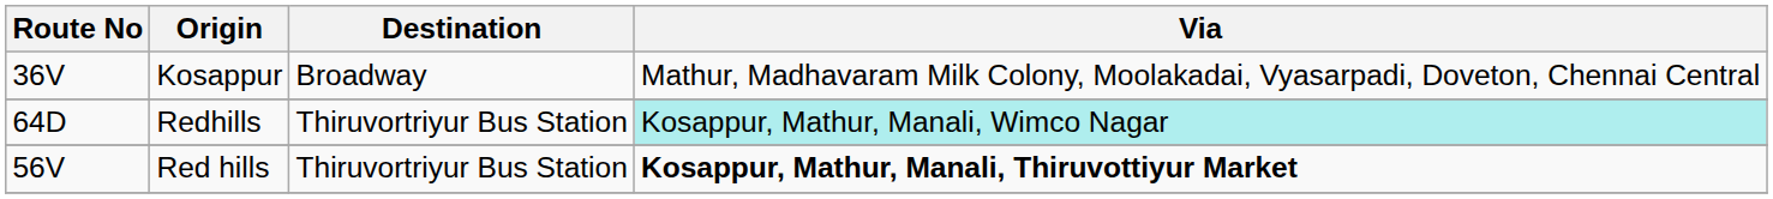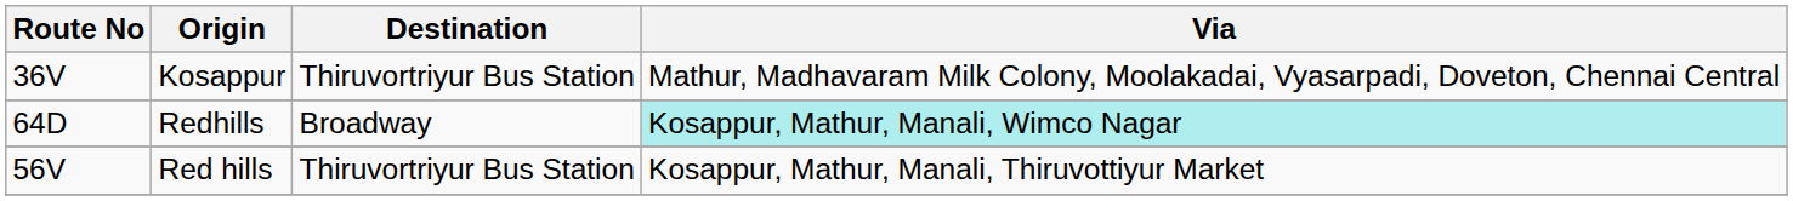 <table class="sortable wikitable">
 <tr>
 <th>Route No</th>
 <th>Origin</th>
 <th>Destination</th>
 <th>Via</th>
 </tr>
 <tr>
 <td>36V</td>
 <td>Kosappur</td>
-<td>Broadway</td>
+<td>Thiruvortriyur Bus Station</td>
 <td>Mathur, Madhavaram Milk Colony, Moolakadai, Vyasarpadi, Doveton, Chennai Central</td>
 </tr>
 <tr>
 </tr>
 <tr>
 </tr>
 <tr>
 <td>64D</td>
 <td>Redhills</td>
-<td>Thiruvortriyur Bus Station</td>
+<td>Broadway</td>
 <td style="background: paleturquoise;">Kosappur, Mathur, Manali, Wimco Nagar</td>
 </tr>
 <tr>
 </tr>
 <tr>
 <td>56V</td>
 <td>Red hills</td>
 <td>Thiruvortriyur Bus Station</td>
-<td><strong>Kosappur, Mathur, Manali, Thiruvottiyur Market</strong></td>
+<td>Kosappur, Mathur, Manali, Thiruvottiyur Market</td>
 </tr>
 <tr>
 </tr>
 </table>
